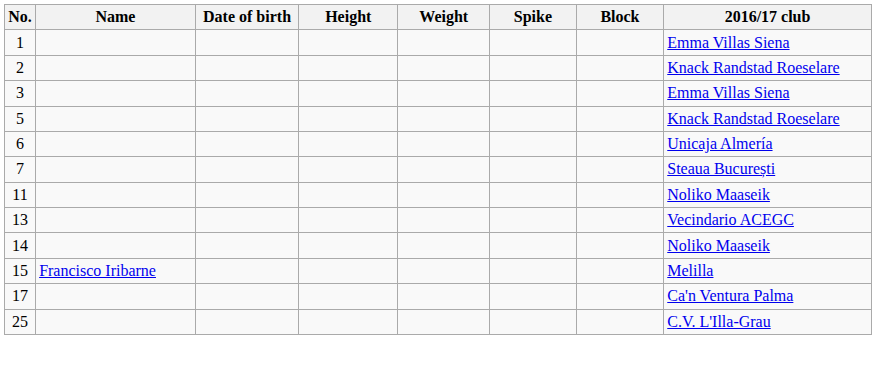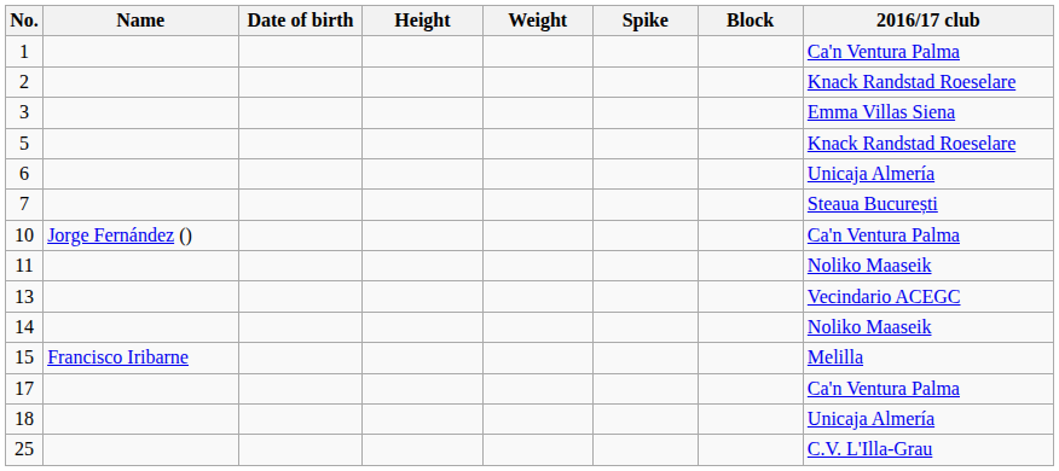 <table class="wikitable sortable" style="font-size:100%; text-align:center;">
 <tr>
 <th>No.</th>
 <th style="width:14em">Name</th>
 <th style="width:9em">Date of birth</th>
 <th style="width:8em">Height</th>
 <th style="width:7em">Weight</th>
 <th style="width:7em">Spike</th>
 <th style="width:7em">Block</th>
 <th style="width:19em">2016/17 club</th>
 </tr>
 <tr>
 <td>1</td>
 <td style="text-align:left;"></td>
 <td style="text-align:right;"></td>
 <td></td>
 <td></td>
 <td></td>
 <td></td>
-<td style="text-align:left;"> <a href='#'>Emma Villas Siena</a></td>
+<td style="text-align:left;"> <a href='#'>Ca'n Ventura Palma</a></td>
 </tr>
 <tr>
 <td>2</td>
 <td align=left></td>
 <td align=right></td>
 <td></td>
 <td></td>
 <td></td>
 <td></td>
 <td align=left> <a href='#'>Knack Randstad Roeselare</a></td>
 </tr>
 <tr>
 <td>3</td>
 <td style="text-align:left;"></td>
 <td style="text-align:right;"></td>
 <td></td>
 <td></td>
 <td></td>
 <td></td>
 <td style="text-align:left;"> <a href='#'>Emma Villas Siena</a></td>
 </tr>
 <tr>
 <td>5</td>
 <td style="text-align:left;"></td>
 <td style="text-align:right;"></td>
 <td></td>
 <td></td>
 <td></td>
 <td></td>
 <td style="text-align:left;"> <a href='#'>Knack Randstad Roeselare</a></td>
 </tr>
 <tr>
 <td>6</td>
 <td style="text-align:left;"></td>
 <td style="text-align:right;"></td>
 <td></td>
 <td></td>
 <td></td>
 <td></td>
 <td style="text-align:left;"> <a href='#'>Unicaja Almería</a></td>
 </tr>
 <tr>
 <td>7</td>
 <td style="text-align:left;"></td>
 <td style="text-align:right;"></td>
 <td></td>
 <td></td>
 <td></td>
 <td></td>
 <td style="text-align:left;"> <a href='#'>Steaua București</a></td>
 </tr>
 <tr>
+<td>10</td>
+<td style="text-align:left;"><a href='#'>Jorge Fernández</a> ()</td>
+<td style="text-align:right;"></td>
+<td></td>
+<td></td>
+<td></td>
+<td></td>
+<td style="text-align:left;"> <a href='#'>Ca'n Ventura Palma</a></td>
+</tr>
+<tr>
 <td>11</td>
 <td style="text-align:left;"></td>
 <td style="text-align:right;"></td>
 <td></td>
 <td></td>
 <td></td>
 <td></td>
 <td style="text-align:left;"> <a href='#'>Noliko Maaseik</a></td>
 </tr>
 <tr>
 <td>13</td>
 <td style="text-align:left;"></td>
 <td style="text-align:right;"></td>
 <td></td>
 <td></td>
 <td></td>
 <td></td>
 <td style="text-align:left;"> <a href='#'>Vecindario ACEGC</a></td>
 </tr>
 <tr>
 <td>14</td>
 <td style="text-align:left;"></td>
 <td style="text-align:right;"></td>
 <td></td>
 <td></td>
 <td></td>
 <td></td>
 <td style="text-align:left;"> <a href='#'>Noliko Maaseik</a></td>
 </tr>
 <tr>
 <td>15</td>
 <td style="text-align:left;"><a href='#'>Francisco Iribarne</a></td>
 <td style="text-align:right;"></td>
 <td></td>
 <td></td>
 <td></td>
 <td></td>
 <td style="text-align:left;"> <a href='#'>Melilla</a></td>
 </tr>
 <tr>
 <td>17</td>
 <td style="text-align:left;"></td>
 <td style="text-align:right;"></td>
 <td></td>
 <td></td>
 <td></td>
 <td></td>
 <td style="text-align:left;"> <a href='#'>Ca'n Ventura Palma</a></td>
 </tr>
 <tr>
+<td>18</td>
+<td style="text-align:left;"></td>
+<td style="text-align:right;"></td>
+<td></td>
+<td></td>
+<td></td>
+<td></td>
+<td style="text-align:left;"> <a href='#'>Unicaja Almería</a></td>
+</tr>
+<tr>
 <td>25</td>
 <td style="text-align:left;"></td>
 <td style="text-align:right;"></td>
 <td></td>
 <td></td>
 <td></td>
 <td></td>
 <td style="text-align:left;"> <a href='#'>C.V. L'Illa-Grau</a></td>
 </tr>
 </table>
